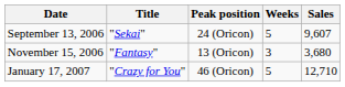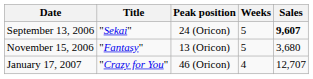 <table class="wikitable">
 <tr>
 <th>Date</th>
 <th>Title</th>
 <th>Peak position</th>
 <th>Weeks</th>
 <th>Sales</th>
 </tr>
 <tr>
 <td>September 13, 2006</td>
 <td>"<em><a href='#'>Sekai</a></em>"</td>
 <td align="center">24 (Oricon)</td>
 <td>5</td>
-<td>9,607</td>
+<td><strong>9,607</strong></td>
 </tr>
 <tr>
 <td>November 15, 2006</td>
 <td>"<em><a href='#'>Fantasy</a></em>"</td>
 <td align="center">13 (Oricon)</td>
-<td>3</td>
+<td>5</td>
 <td>3,680</td>
 </tr>
 <tr>
 <td>January 17, 2007</td>
 <td>"<em><a href='#'>Crazy for You</a></em>"</td>
 <td align="center">46 (Oricon)</td>
-<td>5</td>
-<td>12,710</td>
+<td>4</td>
+<td>12,707</td>
 </tr>
 </table>
